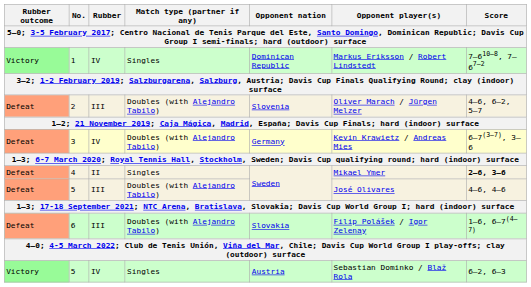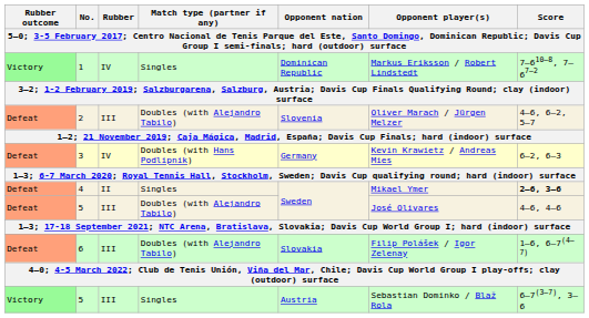 <table class=wikitable>
 <tr>
 <th>Rubber outcome</th>
 <th>No.</th>
 <th>Rubber</th>
 <th>Match type (partner if any)</th>
 <th>Opponent nation</th>
 <th>Opponent player(s)</th>
 <th>Score</th>
 </tr>
 <tr>
 <th colspan=7>5–0; <a href='#'>3-5 February 2017</a>; Centro Nacional de Tenis Parque del Este, <a href='#'>Santo Domingo</a>, Dominican Republic; Davis Cup Group I semi-finals; hard (outdoor) surface</th>
 </tr>
 <tr bgcolor=#CCFFCC>
 <td bgcolor=98FB98>Victory</td>
 <td>1</td>
 <td>IV</td>
 <td>Singles</td>
 <td> <a href='#'>Dominican Republic</a></td>
 <td><a href='#'>Markus Eriksson</a> / <a href='#'>Robert Lindstedt</a></td>
 <td>7–6<sup>10–8</sup>, 7–6<sup>7–2</sup></td>
 </tr>
 <tr>
 <th colspan=7>3–2; <a href='#'>1-2 February 2019</a>; <a href='#'>Salzburgarena</a>, <a href='#'>Salzburg</a>, Austria; Davis Cup Finals Qualifying Round; clay (indoor) surface</th>
 </tr>
 <tr bgcolor=#F7F2E0>
 <td bgcolor=FFA07A>Defeat</td>
 <td>2</td>
 <td>III</td>
 <td>Doubles (with <a href='#'>Alejandro Tabilo</a>)</td>
 <td> <a href='#'>Slovenia</a></td>
 <td><a href='#'>Oliver Marach</a> / <a href='#'>Jürgen Melzer</a></td>
 <td>4–6, 6–2, 5–7</td>
 </tr>
 <tr>
 <th colspan=7>1–2; <a href='#'>21 November 2019</a>; <a href='#'>Caja Mágica</a>, <a href='#'>Madrid</a>, España; Davis Cup Finals; hard (indoor) surface</th>
 </tr>
 <tr bgcolor=#FFFFCC>
 <td bgcolor=FFA07A>Defeat</td>
 <td>3</td>
 <td>IV</td>
-<td>Doubles (with <a href='#'>Alejandro Tabilo</a>)</td>
+<td>Doubles (with <a href='#'>Hans Podlipnik</a>)</td>
 <td> <a href='#'>Germany</a></td>
 <td><a href='#'>Kevin Krawietz</a> / <a href='#'>Andreas Mies</a></td>
-<td>6–7<sup>(3–7)</sup>, 3–6</td>
+<td>6–2, 6–3</td>
 </tr>
 <tr>
 <th colspan=7>1–3; <a href='#'>6-7 March 2020</a>; <a href='#'>Royal Tennis Hall</a>, <a href='#'>Stockholm</a>, Sweden; Davis Cup qualifying round; hard (indoor) surface</th>
 </tr>
 <tr bgcolor=#F7F2E0>
 <td bgcolor=FFA07A>Defeat</td>
 <td>4</td>
 <td>II</td>
 <td>Singles</td>
 <td rowspan=2> <a href='#'>Sweden</a></td>
 <td><a href='#'>Mikael Ymer</a></td>
 <td><strong>2–6, 3–6</strong></td>
 </tr>
 <tr bgcolor=#F7F2E0>
 <td bgcolor=FFA07A>Defeat</td>
 <td>5</td>
 <td>III</td>
 <td>Doubles (with <a href='#'>Alejandro Tabilo</a>)</td>
 <td><a href='#'>José Olivares</a></td>
 <td>4–6, 4–6</td>
 </tr>
 <tr>
 <th colspan=7>1–3; <a href='#'>17-18 September 2021</a>; <a href='#'>NTC Arena</a>, <a href='#'>Bratislava</a>, Slovakia; Davis Cup World Group I; hard (indoor) surface</th>
 </tr>
 <tr bgcolor=#CCFFCC>
 <td bgcolor=FFA07A>Defeat</td>
 <td>6</td>
 <td>III</td>
 <td>Doubles (with <a href='#'>Alejandro Tabilo</a>)</td>
 <td> <a href='#'>Slovakia</a></td>
 <td><a href='#'>Filip Polášek</a> / <a href='#'>Igor Zelenay</a></td>
 <td>1–6, 6–7<sup>(4–7)</sup></td>
 </tr>
 <tr>
 <th colspan=7>4–0; <a href='#'>4-5 March 2022</a>; Club de Tenis Unión, <a href='#'>Viña del Mar</a>, Chile; Davis Cup World Group I play-offs; clay (outdoor) surface</th>
 </tr>
 <tr bgcolor=#CCFFCC>
 <td bgcolor=98FB98>Victory</td>
 <td>5</td>
-<td>IV</td>
+<td>III</td>
 <td>Singles</td>
 <td> <a href='#'>Austria</a></td>
 <td>Sebastian Dominko / <a href='#'>Blaž Rola</a></td>
-<td>6–2, 6–3</td>
+<td>6–7<sup>(3–7)</sup>, 3–6</td>
 </tr>
 </table>
